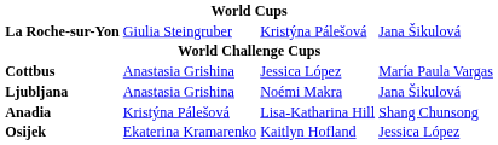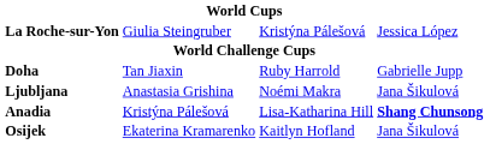 <table>
 <tr>
 <td colspan="4" align="center"><strong>World Cups</strong></td>
 </tr>
 <tr>
 <th scope=row style="text-align:left">La Roche-sur-Yon</th>
 <td> <a href='#'>Giulia Steingruber</a></td>
 <td> <a href='#'>Kristýna Pálešová</a></td>
-<td> <a href='#'>Jana Šikulová</a></td>
+<td> <a href='#'>Jessica López</a></td>
 </tr>
 <tr>
 <td colspan="4" align="center"><strong>World Challenge Cups</strong></td>
 </tr>
 <tr>
-<th scope=row style="text-align:left">Cottbus</th>
-<td> <a href='#'>Anastasia Grishina</a></td>
-<td> <a href='#'>Jessica López</a></td>
-<td> <a href='#'>María Paula Vargas</a></td>
+<th scope=row style="text-align:left">Doha</th>
+<td> <a href='#'>Tan Jiaxin</a></td>
+<td> <a href='#'>Ruby Harrold</a></td>
+<td> <a href='#'>Gabrielle Jupp</a></td>
 </tr>
 <tr>
 <th scope=row style="text-align:left">Ljubljana</th>
 <td> <a href='#'>Anastasia Grishina</a></td>
 <td> <a href='#'>Noémi Makra</a></td>
 <td> <a href='#'>Jana Šikulová</a></td>
 </tr>
 <tr>
 <th scope=row style="text-align:left">Anadia</th>
 <td> <a href='#'>Kristýna Pálešová</a></td>
 <td> <a href='#'>Lisa-Katharina Hill</a></td>
-<td> <a href='#'>Shang Chunsong</a></td>
+<td><strong> <a href='#'>Shang Chunsong</a></strong></td>
 </tr>
 <tr>
 <th scope=row style="text-align:left">Osijek</th>
 <td> <a href='#'>Ekaterina Kramarenko</a></td>
 <td> <a href='#'>Kaitlyn Hofland</a></td>
-<td> <a href='#'>Jessica López</a></td>
+<td> <a href='#'>Jana Šikulová</a></td>
 </tr>
 </table>
